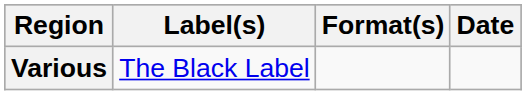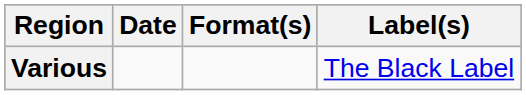 <table class="wikitable plainrowheaders">
 <tr>
 <th>Region</th>
+<th>Date</th>
+<th>Format(s)</th>
 <th>Label(s)</th>
-<th>Format(s)</th>
-<th>Date</th>
 </tr>
 <tr>
 <th scope="row">Various</th>
-<td><a href='#'>The Black Label</a></td>
 <td></td>
 <td></td>
+<td><a href='#'>The Black Label</a></td>
 </tr>
 </table>
